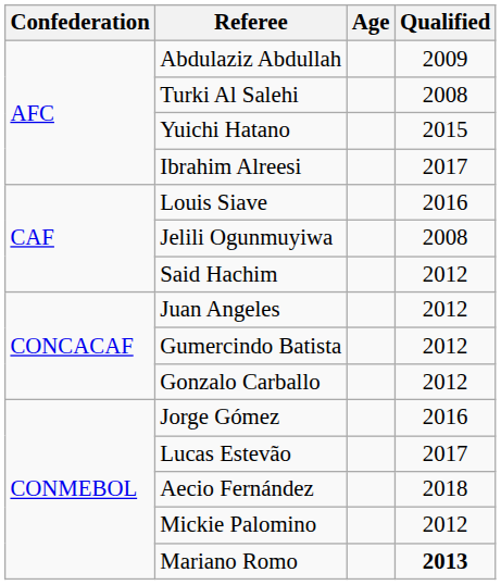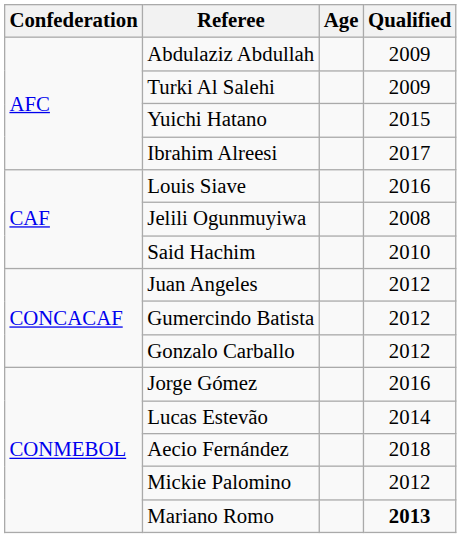 <table class="wikitable">
 <tr>
 <th>Confederation</th>
 <th>Referee</th>
 <th>Age</th>
 <th>Qualified</th>
 </tr>
 <tr>
 <td rowspan="4"><a href='#'>AFC</a></td>
 <td> Abdulaziz Abdullah</td>
 <td align=center></td>
 <td align=center>2009</td>
 </tr>
 <tr>
 <td> Turki Al Salehi</td>
 <td align=center></td>
-<td align=center>2008</td>
+<td align=center>2009</td>
 </tr>
 <tr>
 <td> Yuichi Hatano</td>
 <td align=center></td>
 <td align=center>2015</td>
 </tr>
 <tr>
 <td> Ibrahim Alreesi</td>
 <td align=center></td>
 <td align=center>2017</td>
 </tr>
 <tr>
 <td rowspan="3"><a href='#'>CAF</a></td>
 <td> Louis Siave</td>
 <td align=center></td>
 <td align=center>2016</td>
 </tr>
 <tr>
 <td> Jelili Ogunmuyiwa</td>
 <td align=center></td>
 <td align=center>2008</td>
 </tr>
 <tr>
 <td> Said Hachim</td>
 <td align=center></td>
-<td align=center>2012</td>
+<td align=center>2010</td>
 </tr>
 <tr>
 <td rowspan="3"><a href='#'>CONCACAF</a></td>
 <td> Juan Angeles</td>
 <td align=center></td>
 <td align=center>2012</td>
 </tr>
 <tr>
 <td> Gumercindo Batista</td>
 <td align=center></td>
 <td align=center>2012</td>
 </tr>
 <tr>
 <td> Gonzalo Carballo</td>
 <td align=center></td>
 <td align=center>2012</td>
 </tr>
 <tr>
 <td rowspan="5"><a href='#'>CONMEBOL</a></td>
 <td> Jorge Gómez</td>
 <td align=center></td>
 <td align=center>2016</td>
 </tr>
 <tr>
 <td> Lucas Estevão</td>
 <td align=center></td>
-<td align=center>2017</td>
+<td align=center>2014</td>
 </tr>
 <tr>
 <td> Aecio Fernández</td>
 <td align=center></td>
 <td align=center>2018</td>
 </tr>
 <tr>
 <td> Mickie Palomino</td>
 <td align=center></td>
 <td align=center>2012</td>
 </tr>
 <tr>
 <td> Mariano Romo</td>
 <td align=center></td>
 <td align=center><strong>2013</strong></td>
 </tr>
 </table>
